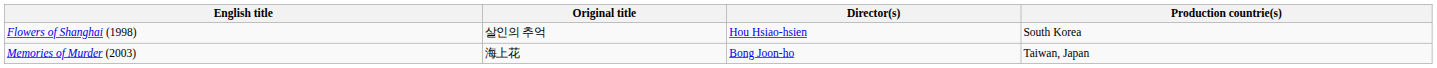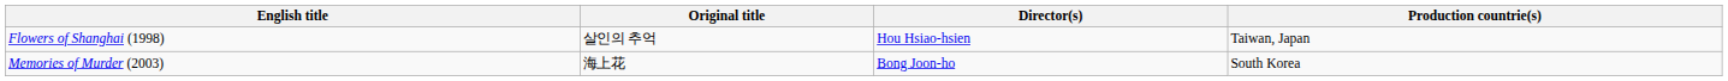 <table class="sortable wikitable" style="width:100%; margin-bottom:4px">
 <tr>
 <th scope="col">English title</th>
 <th scope="col">Original title</th>
 <th scope="col">Director(s)</th>
 <th scope="col">Production countrie(s)</th>
 </tr>
 <tr>
 <td><em><a href='#'>Flowers of Shanghai</a></em> (1998)</td>
 <td>살인의 추억</td>
 <td><a href='#'>Hou Hsiao-hsien</a></td>
-<td>South Korea</td>
+<td>Taiwan, Japan</td>
 </tr>
 <tr>
 <td><em><a href='#'>Memories of Murder</a></em> (2003)</td>
 <td>海上花</td>
 <td><a href='#'>Bong Joon-ho</a></td>
-<td>Taiwan, Japan</td>
+<td>South Korea</td>
 </tr>
 </table>
